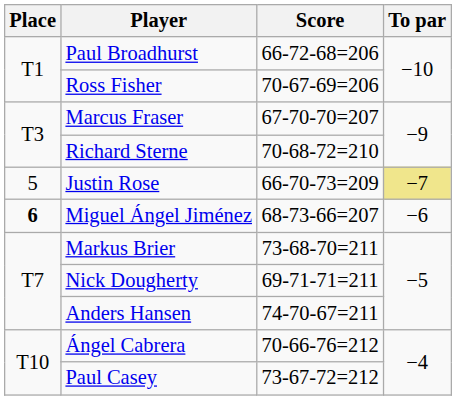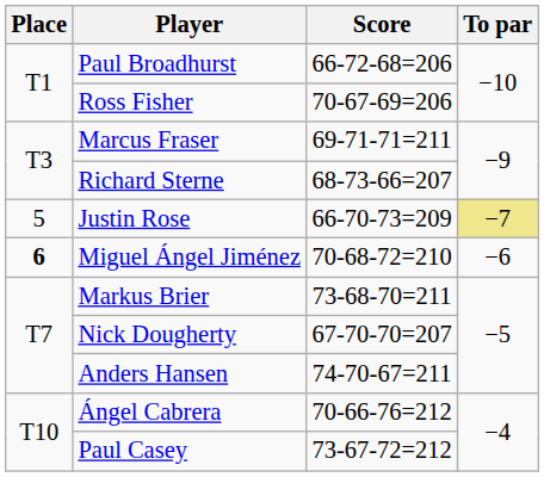 <table class="wikitable">
 <tr>
 <th>Place</th>
 <th>Player</th>
 <th>Score</th>
 <th>To par</th>
 </tr>
 <tr>
 <td rowspan="2" align=center>T1</td>
 <td> <a href='#'>Paul Broadhurst</a></td>
 <td align=center>66-72-68=206</td>
 <td rowspan="2" align=center>−10</td>
 </tr>
 <tr>
 <td> <a href='#'>Ross Fisher</a></td>
 <td align=center>70-67-69=206</td>
 </tr>
 <tr>
 <td rowspan="2" align=center>T3</td>
 <td> <a href='#'>Marcus Fraser</a></td>
-<td align=center>67-70-70=207</td>
+<td align=center>69-71-71=211</td>
 <td rowspan="2" align=center>−9</td>
 </tr>
 <tr>
 <td> <a href='#'>Richard Sterne</a></td>
-<td align=center>70-68-72=210</td>
+<td align=center>68-73-66=207</td>
 </tr>
 <tr>
 <td align=center>5</td>
 <td> <a href='#'>Justin Rose</a></td>
 <td align=center>66-70-73=209</td>
 <td align=center style="background: khaki;">−7</td>
 </tr>
 <tr>
 <td align=center><strong>6</strong></td>
 <td> <a href='#'>Miguel Ángel Jiménez</a></td>
-<td align=center>68-73-66=207</td>
+<td align=center>70-68-72=210</td>
 <td align=center>−6</td>
 </tr>
 <tr>
 <td rowspan="3" align=center>T7</td>
 <td> <a href='#'>Markus Brier</a></td>
 <td align=center>73-68-70=211</td>
 <td rowspan="3" align=center>−5</td>
 </tr>
 <tr>
 <td> <a href='#'>Nick Dougherty</a></td>
-<td align=center>69-71-71=211</td>
+<td align=center>67-70-70=207</td>
 </tr>
 <tr>
 <td> <a href='#'>Anders Hansen</a></td>
 <td align=center>74-70-67=211</td>
 </tr>
 <tr>
 <td rowspan="2" align=center>T10</td>
 <td> <a href='#'>Ángel Cabrera</a></td>
 <td align=center>70-66-76=212</td>
 <td rowspan="2" align=center>−4</td>
 </tr>
 <tr>
 <td> <a href='#'>Paul Casey</a></td>
 <td align=center>73-67-72=212</td>
 </tr>
 </table>
